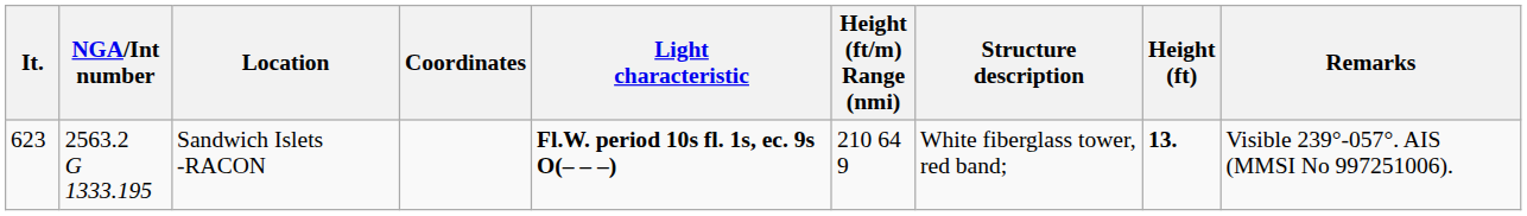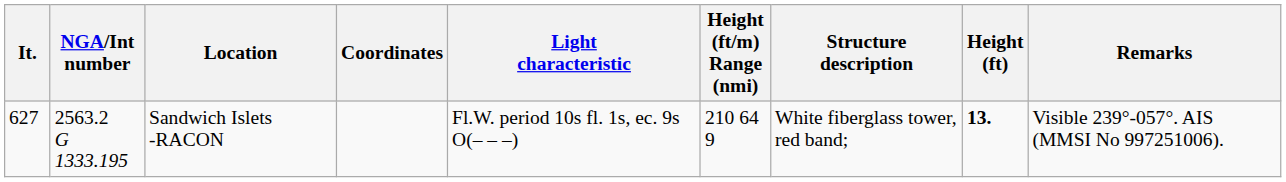 <table class="wikitable">
 <tr>
 <th width="30">It.</th>
 <th width="70"><a href='#'>NGA</a>/Int<br>number</th>
 <th width="150">Location</th>
 <th width="80">Coordinates</th>
 <th width="200"><a href='#'>Light<br>characteristic</a></th>
 <th width="50">Height (ft/m)<br>Range (nmi)</th>
 <th width="150">Structure<br>description</th>
 <th width="30">Height (ft)</th>
 <th width="200">Remarks</th>
 </tr>
 <tr valign="top">
-<td>623</td>
+<td>627</td>
 <td>2563.2<br><em>G 1333.195</em></td>
 <td>Sandwich Islets <br> -RACON</td>
 <td></td>
-<td><strong>Fl.W. period 10s fl. 1s, ec. 9s <br> O(– – –)</strong></td>
+<td>Fl.W. period 10s fl. 1s, ec. 9s <br> O(– – –)</td>
 <td>210 64 9</td>
 <td>White fiberglass tower, red band;</td>
 <td><strong>13.</strong></td>
 <td>Visible 239°-057°. AIS (MMSI No 997251006).</td>
 </tr>
 </table>
